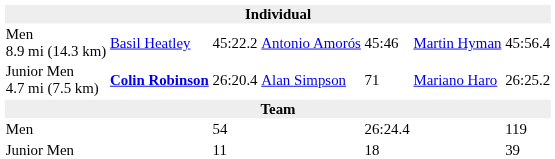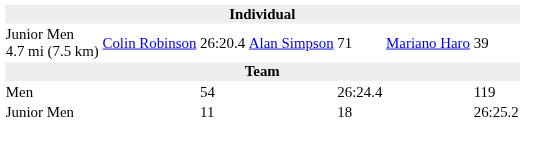 <table>
 <tr>
 <td colspan=7 bgcolor=#eeeeee style=text-align:center;><strong>Individual</strong></td>
 </tr>
 <tr>
-<td>Men<br>8.9 mi (14.3 km)</td>
-<td><a href='#'>Basil Heatley</a><br></td>
-<td>45:22.2</td>
-<td><a href='#'>Antonio Amorós</a><br></td>
-<td>45:46</td>
-<td><a href='#'>Martin Hyman</a><br></td>
-<td>45:56.4</td>
-</tr>
-<tr>
 <td>Junior Men<br>4.7 mi (7.5 km)</td>
-<td><strong><a href='#'>Colin Robinson</a><br></strong></td>
+<td><a href='#'>Colin Robinson</a><br></td>
 <td>26:20.4</td>
 <td><a href='#'>Alan Simpson</a><br></td>
 <td>71</td>
 <td><a href='#'>Mariano Haro</a><br></td>
-<td>26:25.2</td>
+<td>39</td>
 </tr>
 <tr>
 <td colspan=7 bgcolor=#eeeeee style=text-align:center;><strong>Team</strong></td>
 </tr>
 <tr>
 <td>Men</td>
 <td></td>
 <td>54</td>
 <td></td>
 <td>26:24.4</td>
 <td></td>
 <td>119</td>
 </tr>
 <tr>
 <td>Junior Men</td>
 <td></td>
 <td>11</td>
 <td></td>
 <td>18</td>
 <td></td>
-<td>39</td>
+<td>26:25.2</td>
 </tr>
 </table>
